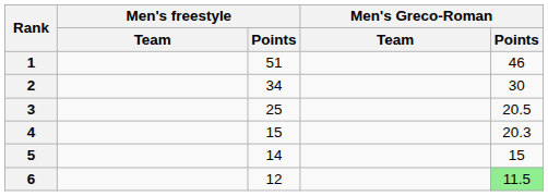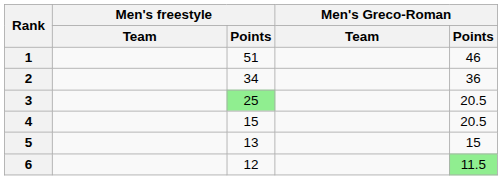 <table class="wikitable" style="text-align:center;">
 <tr>
 <th width=50 rowspan="2">Rank</th>
 <th colspan="2">Men's freestyle</th>
 <th colspan="2">Men's Greco-Roman</th>
 </tr>
 <tr>
 <th width=200>Team</th>
 <th width=50>Points</th>
 <th width=200>Team</th>
 <th width=50>Points</th>
 </tr>
 <tr>
 <th>1</th>
 <td align=left></td>
 <td>51</td>
 <td align=left></td>
 <td>46</td>
 </tr>
 <tr>
 <th>2</th>
 <td align=left></td>
 <td>34</td>
 <td align=left></td>
-<td>30</td>
+<td>36</td>
 </tr>
 <tr>
 <th>3</th>
 <td align=left></td>
-<td>25</td>
+<td style="background: lightgreen;">25</td>
 <td align=left></td>
 <td>20.5</td>
 </tr>
 <tr>
 <th>4</th>
 <td align=left></td>
 <td>15</td>
 <td align=left></td>
-<td>20.3</td>
+<td>20.5</td>
 </tr>
 <tr>
 <th>5</th>
 <td align=left></td>
-<td>14</td>
+<td>13</td>
 <td align=left></td>
 <td>15</td>
 </tr>
 <tr>
 <th>6</th>
 <td align=left></td>
 <td>12</td>
 <td align=left></td>
 <td style="background: lightgreen;">11.5</td>
 </tr>
 </table>
